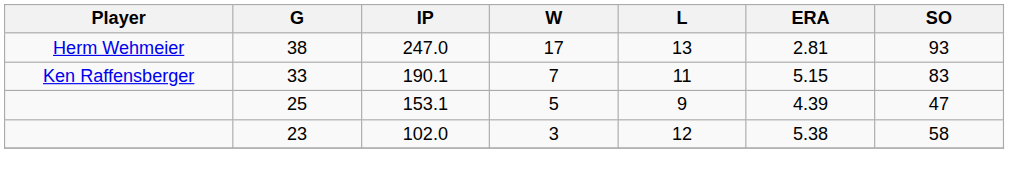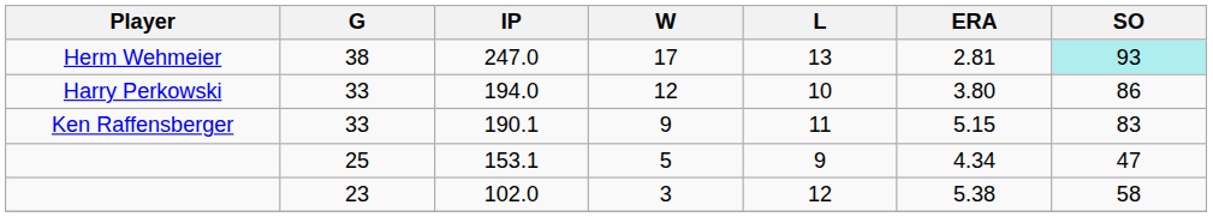 <table class="wikitable sortable">
 <tr>
 <th bgcolor="#DDDDFF" width="16%">Player</th>
 <th bgcolor="#DDDDFF" width="9%">G</th>
 <th bgcolor="#DDDDFF" width="9%">IP</th>
 <th bgcolor="#DDDDFF" width="9%">W</th>
 <th bgcolor="#DDDDFF" width="9%">L</th>
 <th bgcolor="#DDDDFF" width="9%">ERA</th>
 <th bgcolor="#DDDDFF" width="9%">SO</th>
 </tr>
 <tr align="center">
 <td><a href='#'>Herm Wehmeier</a></td>
 <td>38</td>
 <td>247.0</td>
 <td>17</td>
 <td>13</td>
 <td>2.81</td>
-<td>93</td>
+<td style="background: paleturquoise;">93</td>
+</tr>
+<tr align="center">
+<td><a href='#'>Harry Perkowski</a></td>
+<td>33</td>
+<td>194.0</td>
+<td>12</td>
+<td>10</td>
+<td>3.80</td>
+<td>86</td>
 </tr>
 <tr align="center">
 <td><a href='#'>Ken Raffensberger</a></td>
 <td>33</td>
 <td>190.1</td>
-<td>7</td>
+<td>9</td>
 <td>11</td>
 <td>5.15</td>
 <td>83</td>
 </tr>
 <tr align="center">
 <td></td>
 <td>25</td>
 <td>153.1</td>
 <td>5</td>
 <td>9</td>
-<td>4.39</td>
+<td>4.34</td>
 <td>47</td>
 </tr>
 <tr align="center">
 <td></td>
 <td>23</td>
 <td>102.0</td>
 <td>3</td>
 <td>12</td>
 <td>5.38</td>
 <td>58</td>
 </tr>
 <tr align="center">
 </tr>
 </table>
